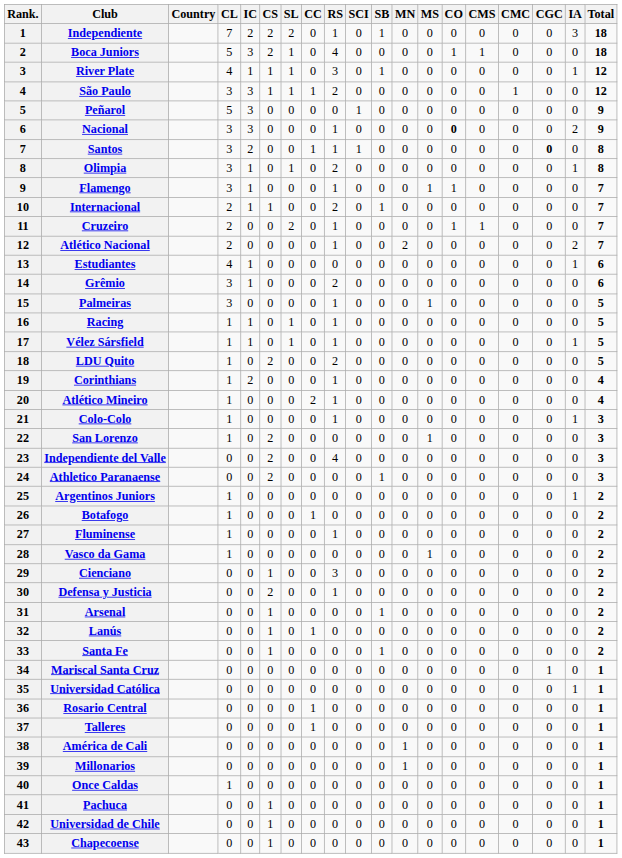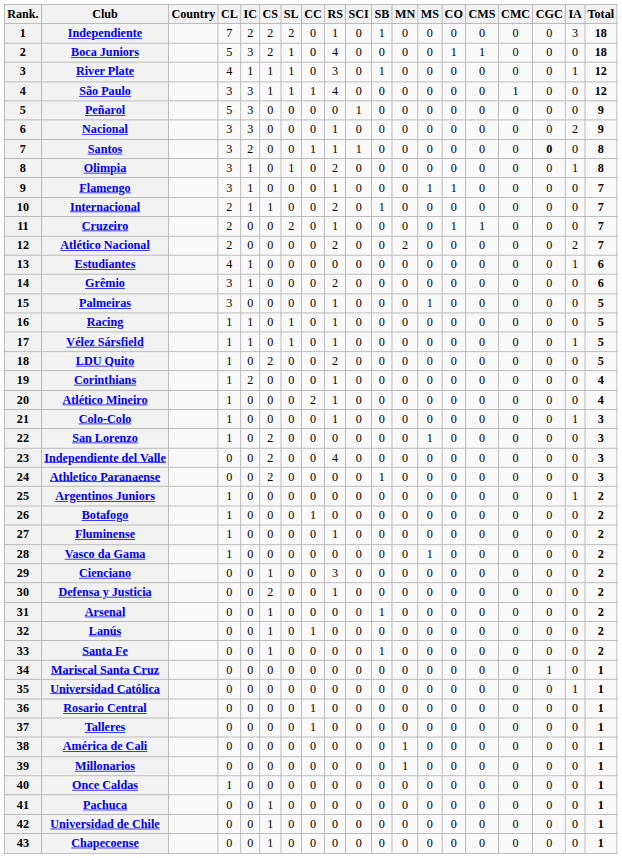 <table class="sortable plainrowheaders wikitable">
 <tr>
 <th scope=col>Rank.</th>
 <th scope=col>Club</th>
 <th scope=col>Country</th>
 <th scope=col>CL</th>
 <th scope=col>IC</th>
 <th scope=col>CS</th>
 <th scope=col>SL</th>
 <th scope=col>CC</th>
 <th scope=col>RS</th>
 <th scope=col>SCI</th>
 <th scope=col>SB</th>
 <th scope=col>MN</th>
 <th scope=col>MS</th>
 <th scope=col>CO</th>
 <th scope=col>CMS</th>
 <th scope=col>CMC</th>
 <th scope=col>CGC</th>
 <th scope=col>IA</th>
 <th>Total</th>
 </tr>
 <tr>
 <th>1</th>
 <th scope="row"><a href='#'>Independiente</a></th>
 <td></td>
 <td align=center>7</td>
 <td align=center>2</td>
 <td align=center>2</td>
 <td align=center>2</td>
 <td align=center>0</td>
 <td align=center>1</td>
 <td align=center>0</td>
 <td align=center>1</td>
 <td align=center>0</td>
 <td align=center>0</td>
 <td align=center>0</td>
 <td align=center>0</td>
 <td align=center>0</td>
 <td align=center>0</td>
 <td align=center>3</td>
 <td align=center><strong>18</strong></td>
 </tr>
 <tr>
 <th>2</th>
 <th scope="row"><a href='#'>Boca Juniors</a></th>
 <td></td>
 <td align=center>5</td>
 <td align=center>3</td>
 <td align=center>2</td>
 <td align=center>1</td>
 <td align=center>0</td>
 <td align=center>4</td>
 <td align=center>0</td>
 <td align=center>0</td>
 <td align=center>0</td>
 <td align=center>0</td>
 <td align=center>1</td>
 <td align=center>1</td>
 <td align=center>0</td>
 <td align=center>0</td>
 <td align=center>0</td>
 <td align=center><strong>18</strong></td>
 </tr>
 <tr>
 <th>3</th>
 <th scope="row"><a href='#'>River Plate</a></th>
 <td></td>
 <td align="center">4</td>
 <td align="center">1</td>
 <td align="center">1</td>
 <td align="center">1</td>
 <td align="center">0</td>
 <td align="center">3</td>
 <td align="center">0</td>
 <td align="center">1</td>
 <td align="center">0</td>
 <td align="center">0</td>
 <td align="center">0</td>
 <td align="center">0</td>
 <td align="center">0</td>
 <td align="center">0</td>
 <td align="center">1</td>
 <td align="center"><strong>12</strong></td>
 </tr>
 <tr>
 <th>4</th>
 <th scope="row"><a href='#'>São Paulo</a></th>
 <td></td>
 <td align=center>3</td>
 <td align=center>3</td>
 <td align=center>1</td>
 <td align=center>1</td>
 <td align=center>1</td>
-<td align=center>2</td>
+<td align=center>4</td>
 <td align=center>0</td>
 <td align=center>0</td>
 <td align=center>0</td>
 <td align=center>0</td>
 <td align=center>0</td>
 <td align=center>0</td>
 <td align=center>1</td>
 <td align=center>0</td>
 <td align=center>0</td>
 <td align=center><strong>12</strong></td>
 </tr>
 <tr>
 <th>5</th>
 <th scope="row"><a href='#'>Peñarol</a></th>
 <td></td>
 <td align=center>5</td>
 <td align=center>3</td>
 <td align=center>0</td>
 <td align=center>0</td>
 <td align=center>0</td>
 <td align=center>0</td>
 <td align=center>1</td>
 <td align=center>0</td>
 <td align=center>0</td>
 <td align=center>0</td>
 <td align=center>0</td>
 <td align=center>0</td>
 <td align=center>0</td>
 <td align=center>0</td>
 <td align=center>0</td>
 <td align=center><strong>9</strong></td>
 </tr>
 <tr>
 <th>6</th>
 <th scope="row"><a href='#'>Nacional</a></th>
 <td></td>
 <td align=center>3</td>
 <td align=center>3</td>
 <td align=center>0</td>
 <td align=center>0</td>
 <td align=center>0</td>
 <td align=center>1</td>
 <td align=center>0</td>
 <td align=center>0</td>
 <td align=center>0</td>
 <td align=center>0</td>
-<td align=center><strong>0</strong></td>
+<td align=center>0</td>
 <td align=center>0</td>
 <td align=center>0</td>
 <td align=center>0</td>
 <td align=center>2</td>
 <td align=center><strong>9</strong></td>
 </tr>
 <tr>
 <th>7</th>
 <th scope="row"><a href='#'>Santos</a></th>
 <td></td>
 <td align=center>3</td>
 <td align=center>2</td>
 <td align=center>0</td>
 <td align=center>0</td>
 <td align=center>1</td>
 <td align=center>1</td>
 <td align=center>1</td>
 <td align=center>0</td>
 <td align=center>0</td>
 <td align=center>0</td>
 <td align=center>0</td>
 <td align=center>0</td>
 <td align=center>0</td>
 <td align=center><strong>0</strong></td>
 <td align=center>0</td>
 <td align=center><strong>8</strong></td>
 </tr>
 <tr>
 <th>8</th>
 <th scope="row"><a href='#'>Olimpia</a></th>
 <td></td>
 <td align=center>3</td>
 <td align=center>1</td>
 <td align=center>0</td>
 <td align=center>1</td>
 <td align=center>0</td>
 <td align=center>2</td>
 <td align=center>0</td>
 <td align=center>0</td>
 <td align=center>0</td>
 <td align=center>0</td>
 <td align=center>0</td>
 <td align=center>0</td>
 <td align=center>0</td>
 <td align=center>0</td>
 <td align=center>1</td>
 <td align=center><strong>8</strong></td>
 </tr>
 <tr>
 <th>9</th>
 <th scope="row"><a href='#'>Flamengo</a></th>
 <td></td>
 <td align=center>3</td>
 <td align=center>1</td>
 <td align=center>0</td>
 <td align=center>0</td>
 <td align=center>0</td>
 <td align=center>1</td>
 <td align=center>0</td>
 <td align=center>0</td>
 <td align=center>0</td>
 <td align=center>1</td>
 <td align=center>1</td>
 <td align=center>0</td>
 <td align=center>0</td>
 <td align=center>0</td>
 <td align=center>0</td>
 <td align=center><strong>7</strong></td>
 </tr>
 <tr>
 <th>10</th>
 <th scope="row"><a href='#'>Internacional</a></th>
 <td></td>
 <td align=center>2</td>
 <td align=center>1</td>
 <td align=center>1</td>
 <td align=center>0</td>
 <td align=center>0</td>
 <td align=center>2</td>
 <td align=center>0</td>
 <td align=center>1</td>
 <td align=center>0</td>
 <td align=center>0</td>
 <td align=center>0</td>
 <td align=center>0</td>
 <td align=center>0</td>
 <td align=center>0</td>
 <td align=center>0</td>
 <td align=center><strong>7</strong></td>
 </tr>
 <tr>
 <th>11</th>
 <th scope="row"><a href='#'>Cruzeiro</a></th>
 <td></td>
 <td align=center>2</td>
 <td align=center>0</td>
 <td align=center>0</td>
 <td align=center>2</td>
 <td align=center>0</td>
 <td align=center>1</td>
 <td align=center>0</td>
 <td align=center>0</td>
 <td align=center>0</td>
 <td align=center>0</td>
 <td align=center>1</td>
 <td align=center>1</td>
 <td align=center>0</td>
 <td align=center>0</td>
 <td align=center>0</td>
 <td align=center><strong>7</strong></td>
 </tr>
 <tr>
 <th>12</th>
 <th scope="row"><a href='#'>Atlético Nacional</a></th>
 <td></td>
 <td align=center>2</td>
 <td align=center>0</td>
 <td align=center>0</td>
 <td align=center>0</td>
 <td align=center>0</td>
-<td align=center>1</td>
+<td align=center>2</td>
 <td align=center>0</td>
 <td align=center>0</td>
 <td align=center>2</td>
 <td align=center>0</td>
 <td align=center>0</td>
 <td align=center>0</td>
 <td align=center>0</td>
 <td align=center>0</td>
 <td align=center>2</td>
 <td align=center><strong>7</strong></td>
 </tr>
 <tr>
 <th>13</th>
 <th scope="row"><a href='#'>Estudiantes</a></th>
 <td></td>
 <td align=center>4</td>
 <td align=center>1</td>
 <td align=center>0</td>
 <td align=center>0</td>
 <td align=center>0</td>
 <td align=center>0</td>
 <td align=center>0</td>
 <td align=center>0</td>
 <td align=center>0</td>
 <td align=center>0</td>
 <td align=center>0</td>
 <td align=center>0</td>
 <td align=center>0</td>
 <td align=center>0</td>
 <td align=center>1</td>
 <td align=center><strong>6</strong></td>
 </tr>
 <tr>
 <th>14</th>
 <th scope="row"><a href='#'>Grêmio</a></th>
 <td></td>
 <td align=center>3</td>
 <td align=center>1</td>
 <td align=center>0</td>
 <td align=center>0</td>
 <td align=center>0</td>
 <td align=center>2</td>
 <td align=center>0</td>
 <td align=center>0</td>
 <td align=center>0</td>
 <td align=center>0</td>
 <td align=center>0</td>
 <td align=center>0</td>
 <td align=center>0</td>
 <td align=center>0</td>
 <td align=center>0</td>
 <td align=center><strong>6</strong></td>
 </tr>
 <tr>
 <th>15</th>
 <th scope="row"><a href='#'>Palmeiras</a></th>
 <td></td>
 <td align="center">3</td>
 <td align="center">0</td>
 <td align="center">0</td>
 <td align="center">0</td>
 <td align="center">0</td>
 <td align="center">1</td>
 <td align="center">0</td>
 <td align="center">0</td>
 <td align="center">0</td>
 <td align="center">1</td>
 <td align="center">0</td>
 <td align="center">0</td>
 <td align="center">0</td>
 <td align="center">0</td>
 <td align="center">0</td>
 <td align="center"><strong>5</strong></td>
 </tr>
 <tr>
 <th>16</th>
 <th scope="row"><a href='#'>Racing</a></th>
 <td></td>
 <td align=center>1</td>
 <td align=center>1</td>
 <td align=center>0</td>
 <td align=center>1</td>
 <td align=center>0</td>
 <td align=center>1</td>
 <td align=center>0</td>
 <td align=center>0</td>
 <td align=center>0</td>
 <td align=center>0</td>
 <td align=center>0</td>
 <td align=center>0</td>
 <td align=center>0</td>
 <td align=center>0</td>
 <td align=center>0</td>
 <td align=center><strong>5</strong></td>
 </tr>
 <tr>
 <th>17</th>
 <th scope="row"><a href='#'>Vélez Sársfield</a></th>
 <td></td>
 <td align=center>1</td>
 <td align=center>1</td>
 <td align=center>0</td>
 <td align=center>1</td>
 <td align=center>0</td>
 <td align=center>1</td>
 <td align=center>0</td>
 <td align=center>0</td>
 <td align=center>0</td>
 <td align=center>0</td>
 <td align=center>0</td>
 <td align=center>0</td>
 <td align=center>0</td>
 <td align=center>0</td>
 <td align=center>1</td>
 <td align=center><strong>5</strong></td>
 </tr>
 <tr>
 <th>18</th>
 <th scope="row"><a href='#'>LDU Quito</a></th>
 <td></td>
 <td align=center>1</td>
 <td align=center>0</td>
 <td align=center>2</td>
 <td align=center>0</td>
 <td align=center>0</td>
 <td align=center>2</td>
 <td align=center>0</td>
 <td align=center>0</td>
 <td align=center>0</td>
 <td align=center>0</td>
 <td align=center>0</td>
 <td align=center>0</td>
 <td align=center>0</td>
 <td align=center>0</td>
 <td align=center>0</td>
 <td align=center><strong>5</strong></td>
 </tr>
 <tr>
 <th>19</th>
 <th scope="row"><a href='#'>Corinthians</a></th>
 <td></td>
 <td align=center>1</td>
 <td align=center>2</td>
 <td align=center>0</td>
 <td align=center>0</td>
 <td align=center>0</td>
 <td align=center>1</td>
 <td align=center>0</td>
 <td align=center>0</td>
 <td align=center>0</td>
 <td align=center>0</td>
 <td align=center>0</td>
 <td align=center>0</td>
 <td align=center>0</td>
 <td align=center>0</td>
 <td align=center>0</td>
 <td align=center><strong>4</strong></td>
 </tr>
 <tr>
 <th>20</th>
 <th scope="row"><a href='#'>Atlético Mineiro</a></th>
 <td></td>
 <td align=center>1</td>
 <td align=center>0</td>
 <td align=center>0</td>
 <td align=center>0</td>
 <td align=center>2</td>
 <td align=center>1</td>
 <td align=center>0</td>
 <td align=center>0</td>
 <td align=center>0</td>
 <td align=center>0</td>
 <td align=center>0</td>
 <td align=center>0</td>
 <td align=center>0</td>
 <td align=center>0</td>
 <td align=center>0</td>
 <td align=center><strong>4</strong></td>
 </tr>
 <tr>
 <th>21</th>
 <th scope="row"><a href='#'>Colo-Colo</a></th>
 <td></td>
 <td align=center>1</td>
 <td align=center>0</td>
 <td align=center>0</td>
 <td align=center>0</td>
 <td align=center>0</td>
 <td align=center>1</td>
 <td align=center>0</td>
 <td align=center>0</td>
 <td align=center>0</td>
 <td align=center>0</td>
 <td align=center>0</td>
 <td align=center>0</td>
 <td align=center>0</td>
 <td align=center>0</td>
 <td align=center>1</td>
 <td align=center><strong>3</strong></td>
 </tr>
 <tr>
 <th>22</th>
 <th scope="row"><a href='#'>San Lorenzo</a></th>
 <td></td>
 <td align=center>1</td>
 <td align=center>0</td>
 <td align=center>2</td>
 <td align=center>0</td>
 <td align=center>0</td>
 <td align=center>0</td>
 <td align=center>0</td>
 <td align=center>0</td>
 <td align=center>0</td>
 <td align=center>1</td>
 <td align=center>0</td>
 <td align=center>0</td>
 <td align=center>0</td>
 <td align=center>0</td>
 <td align=center>0</td>
 <td align=center><strong>3</strong></td>
 </tr>
 <tr>
 <th>23</th>
 <th scope="row"><a href='#'>Independiente del Valle</a></th>
 <td></td>
 <td align="center">0</td>
 <td align="center">0</td>
 <td align="center">2</td>
 <td align="center">0</td>
 <td align="center">0</td>
 <td align="center">4</td>
 <td align="center">0</td>
 <td align="center">0</td>
 <td align="center">0</td>
 <td align="center">0</td>
 <td align="center">0</td>
 <td align="center">0</td>
 <td align="center">0</td>
 <td align="center">0</td>
 <td align="center">0</td>
 <td align="center"><strong>3</strong></td>
 </tr>
 <tr>
 <th>24</th>
 <th scope="row"><a href='#'>Athletico Paranaense</a></th>
 <td></td>
 <td align="center">0</td>
 <td align="center">0</td>
 <td align="center">2</td>
 <td align="center">0</td>
 <td align="center">0</td>
 <td align="center">0</td>
 <td align="center">0</td>
 <td align="center">1</td>
 <td align="center">0</td>
 <td align="center">0</td>
 <td align="center">0</td>
 <td align="center">0</td>
 <td align="center">0</td>
 <td align="center">0</td>
 <td align="center">0</td>
 <td align="center"><strong>3</strong></td>
 </tr>
 <tr>
 <th>25</th>
 <th scope="row"><a href='#'>Argentinos Juniors</a></th>
 <td></td>
 <td align=center>1</td>
 <td align=center>0</td>
 <td align=center>0</td>
 <td align=center>0</td>
 <td align=center>0</td>
 <td align=center>0</td>
 <td align=center>0</td>
 <td align=center>0</td>
 <td align=center>0</td>
 <td align=center>0</td>
 <td align=center>0</td>
 <td align=center>0</td>
 <td align=center>0</td>
 <td align=center>0</td>
 <td align=center>1</td>
 <td align=center><strong>2</strong></td>
 </tr>
 <tr>
 <th>26</th>
 <th scope="row"><a href='#'>Botafogo</a></th>
 <td></td>
 <td align=center>1</td>
 <td align=center>0</td>
 <td align=center>0</td>
 <td align=center>0</td>
 <td align=center>1</td>
 <td align=center>0</td>
 <td align=center>0</td>
 <td align=center>0</td>
 <td align=center>0</td>
 <td align=center>0</td>
 <td align=center>0</td>
 <td align=center>0</td>
 <td align=center>0</td>
 <td align=center>0</td>
 <td align=center>0</td>
 <td align=center><strong>2</strong></td>
 </tr>
 <tr>
 <th>27</th>
 <th scope="row"><a href='#'>Fluminense</a></th>
 <td></td>
 <td align="center">1</td>
 <td align="center">0</td>
 <td align="center">0</td>
 <td align="center">0</td>
 <td align="center">0</td>
 <td align="center">1</td>
 <td align="center">0</td>
 <td align="center">0</td>
 <td align="center">0</td>
 <td align="center">0</td>
 <td align="center">0</td>
 <td align="center">0</td>
 <td align="center">0</td>
 <td align="center">0</td>
 <td align="center">0</td>
 <td align="center"><strong>2</strong></td>
 </tr>
 <tr>
 <th>28</th>
 <th scope="row"><a href='#'>Vasco da Gama</a></th>
 <td></td>
 <td align=center>1</td>
 <td align=center>0</td>
 <td align=center>0</td>
 <td align=center>0</td>
 <td align=center>0</td>
 <td align=center>0</td>
 <td align=center>0</td>
 <td align=center>0</td>
 <td align=center>0</td>
 <td align=center>1</td>
 <td align=center>0</td>
 <td align=center>0</td>
 <td align=center>0</td>
 <td align=center>0</td>
 <td align=center>0</td>
 <td align=center><strong>2</strong></td>
 </tr>
 <tr>
 <th>29</th>
 <th scope="row"><a href='#'>Cienciano</a></th>
 <td></td>
 <td align=center>0</td>
 <td align=center>0</td>
 <td align=center>1</td>
 <td align=center>0</td>
 <td align=center>0</td>
 <td align=center>3</td>
 <td align=center>0</td>
 <td align=center>0</td>
 <td align=center>0</td>
 <td align=center>0</td>
 <td align=center>0</td>
 <td align=center>0</td>
 <td align=center>0</td>
 <td align=center>0</td>
 <td align=center>0</td>
 <td align=center><strong>2</strong></td>
 </tr>
 <tr>
 <th>30</th>
 <th scope="row"><a href='#'>Defensa y Justicia</a></th>
 <td></td>
 <td align=center>0</td>
 <td align=center>0</td>
 <td align=center>2</td>
 <td align=center>0</td>
 <td align=center>0</td>
 <td align=center>1</td>
 <td align=center>0</td>
 <td align=center>0</td>
 <td align=center>0</td>
 <td align=center>0</td>
 <td align=center>0</td>
 <td align=center>0</td>
 <td align=center>0</td>
 <td align=center>0</td>
 <td align=center>0</td>
 <td align=center><strong>2</strong></td>
 </tr>
 <tr>
 <th>31</th>
 <th scope="row"><a href='#'>Arsenal</a></th>
 <td></td>
 <td align=center>0</td>
 <td align=center>0</td>
 <td align=center>1</td>
 <td align=center>0</td>
 <td align=center>0</td>
 <td align=center>0</td>
 <td align=center>0</td>
 <td align=center>1</td>
 <td align=center>0</td>
 <td align=center>0</td>
 <td align=center>0</td>
 <td align=center>0</td>
 <td align=center>0</td>
 <td align=center>0</td>
 <td align=center>0</td>
 <td align=center><strong>2</strong></td>
 </tr>
 <tr>
 <th>32</th>
 <th scope="row"><a href='#'>Lanús</a></th>
 <td></td>
 <td align=center>0</td>
 <td align=center>0</td>
 <td align=center>1</td>
 <td align=center>0</td>
 <td align=center>1</td>
 <td align=center>0</td>
 <td align=center>0</td>
 <td align=center>0</td>
 <td align=center>0</td>
 <td align=center>0</td>
 <td align=center>0</td>
 <td align=center>0</td>
 <td align=center>0</td>
 <td align=center>0</td>
 <td align=center>0</td>
 <td align=center><strong>2</strong></td>
 </tr>
 <tr>
 <th>33</th>
 <th scope="row"><a href='#'>Santa Fe</a></th>
 <td></td>
 <td align=center>0</td>
 <td align=center>0</td>
 <td align=center>1</td>
 <td align=center>0</td>
 <td align=center>0</td>
 <td align=center>0</td>
 <td align=center>0</td>
 <td align=center>1</td>
 <td align=center>0</td>
 <td align=center>0</td>
 <td align=center>0</td>
 <td align=center>0</td>
 <td align=center>0</td>
 <td align=center>0</td>
 <td align=center>0</td>
 <td align=center><strong>2</strong></td>
 </tr>
 <tr>
 <th>34</th>
 <th scope="row"><a href='#'>Mariscal Santa Cruz</a></th>
 <td></td>
 <td align=center>0</td>
 <td align=center>0</td>
 <td align=center>0</td>
 <td align=center>0</td>
 <td align=center>0</td>
 <td align=center>0</td>
 <td align=center>0</td>
 <td align=center>0</td>
 <td align=center>0</td>
 <td align=center>0</td>
 <td align=center>0</td>
 <td align=center>0</td>
 <td align=center>0</td>
 <td align=center>1</td>
 <td align=center>0</td>
 <td align=center><strong>1</strong></td>
 </tr>
 <tr>
 <th>35</th>
 <th scope="row"><a href='#'>Universidad Católica</a></th>
 <td></td>
 <td align=center>0</td>
 <td align=center>0</td>
 <td align=center>0</td>
 <td align=center>0</td>
 <td align=center>0</td>
 <td align=center>0</td>
 <td align=center>0</td>
 <td align=center>0</td>
 <td align=center>0</td>
 <td align=center>0</td>
 <td align=center>0</td>
 <td align=center>0</td>
 <td align=center>0</td>
 <td align=center>0</td>
 <td align=center>1</td>
 <td align=center><strong>1</strong></td>
 </tr>
 <tr>
 <th>36</th>
 <th scope="row"><a href='#'>Rosario Central</a></th>
 <td></td>
 <td align=center>0</td>
 <td align=center>0</td>
 <td align=center>0</td>
 <td align=center>0</td>
 <td align=center>1</td>
 <td align=center>0</td>
 <td align=center>0</td>
 <td align=center>0</td>
 <td align=center>0</td>
 <td align=center>0</td>
 <td align=center>0</td>
 <td align=center>0</td>
 <td align=center>0</td>
 <td align=center>0</td>
 <td align=center>0</td>
 <td align=center><strong>1</strong></td>
 </tr>
 <tr>
 <th>37</th>
 <th scope="row"><a href='#'>Talleres</a></th>
 <td></td>
 <td align=center>0</td>
 <td align=center>0</td>
 <td align=center>0</td>
 <td align=center>0</td>
 <td align=center>1</td>
 <td align=center>0</td>
 <td align=center>0</td>
 <td align=center>0</td>
 <td align=center>0</td>
 <td align=center>0</td>
 <td align=center>0</td>
 <td align=center>0</td>
 <td align=center>0</td>
 <td align=center>0</td>
 <td align=center>0</td>
 <td align=center><strong>1</strong></td>
 </tr>
 <tr>
 <th>38</th>
 <th scope="row"><a href='#'>América de Cali</a></th>
 <td></td>
 <td align=center>0</td>
 <td align=center>0</td>
 <td align=center>0</td>
 <td align=center>0</td>
 <td align=center>0</td>
 <td align=center>0</td>
 <td align=center>0</td>
 <td align=center>0</td>
 <td align=center>1</td>
 <td align=center>0</td>
 <td align=center>0</td>
 <td align=center>0</td>
 <td align=center>0</td>
 <td align=center>0</td>
 <td align=center>0</td>
 <td align=center><strong>1</strong></td>
 </tr>
 <tr>
 <th>39</th>
 <th scope="row"><a href='#'>Millonarios</a></th>
 <td></td>
 <td align=center>0</td>
 <td align=center>0</td>
 <td align=center>0</td>
 <td align=center>0</td>
 <td align=center>0</td>
 <td align=center>0</td>
 <td align=center>0</td>
 <td align=center>0</td>
 <td align=center>1</td>
 <td align=center>0</td>
 <td align=center>0</td>
 <td align=center>0</td>
 <td align=center>0</td>
 <td align=center>0</td>
 <td align=center>0</td>
 <td align=center><strong>1</strong></td>
 </tr>
 <tr>
 <th>40</th>
 <th scope="row"><a href='#'>Once Caldas</a></th>
 <td></td>
 <td align=center>1</td>
 <td align=center>0</td>
 <td align=center>0</td>
 <td align=center>0</td>
 <td align=center>0</td>
 <td align=center>0</td>
 <td align=center>0</td>
 <td align=center>0</td>
 <td align=center>0</td>
 <td align=center>0</td>
 <td align=center>0</td>
 <td align=center>0</td>
 <td align=center>0</td>
 <td align=center>0</td>
 <td align=center>0</td>
 <td align=center><strong>1</strong></td>
 </tr>
 <tr>
 <th>41</th>
 <th scope="row"><a href='#'>Pachuca</a></th>
 <td></td>
 <td align=center>0</td>
 <td align=center>0</td>
 <td align=center>1</td>
 <td align=center>0</td>
 <td align=center>0</td>
 <td align=center>0</td>
 <td align=center>0</td>
 <td align=center>0</td>
 <td align=center>0</td>
 <td align=center>0</td>
 <td align=center>0</td>
 <td align=center>0</td>
 <td align=center>0</td>
 <td align=center>0</td>
 <td align=center>0</td>
 <td align=center><strong>1</strong></td>
 </tr>
 <tr>
 <th>42</th>
 <th scope="row"><a href='#'>Universidad de Chile</a></th>
 <td></td>
 <td align="center">0</td>
 <td align="center">0</td>
 <td align="center">1</td>
 <td align="center">0</td>
 <td align="center">0</td>
 <td align="center">0</td>
 <td align="center">0</td>
 <td align="center">0</td>
 <td align="center">0</td>
 <td align="center">0</td>
 <td align="center">0</td>
 <td align="center">0</td>
 <td align="center">0</td>
 <td align="center">0</td>
 <td align="center">0</td>
 <td align="center"><strong>1</strong></td>
 </tr>
 <tr>
 <th>43</th>
 <th scope="row"><a href='#'>Chapecoense</a></th>
 <td></td>
 <td align="center">0</td>
 <td align="center">0</td>
 <td align="center">1</td>
 <td align="center">0</td>
 <td align="center">0</td>
 <td align="center">0</td>
 <td align="center">0</td>
 <td align="center">0</td>
 <td align="center">0</td>
 <td align="center">0</td>
 <td align="center">0</td>
 <td align="center">0</td>
 <td align="center">0</td>
 <td align="center">0</td>
 <td align="center">0</td>
 <td align="center"><strong>1</strong></td>
 </tr>
 </table>
